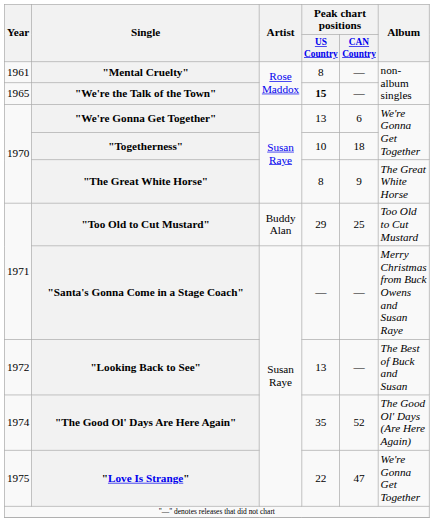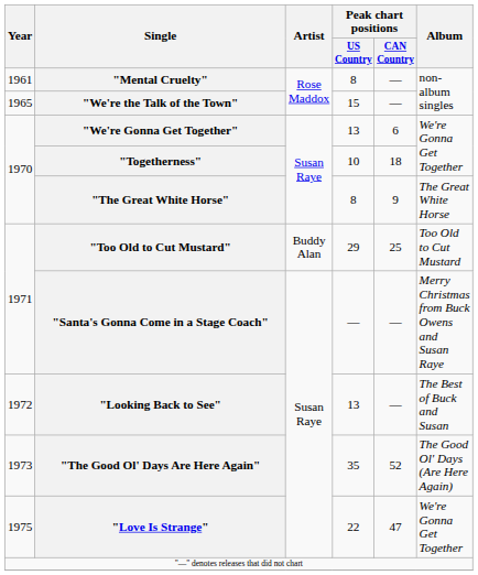 <table class="wikitable plainrowheaders" style="text-align:center;">
 <tr>
 <th rowspan="2">Year</th>
 <th rowspan="2" style="width:24em;">Single</th>
 <th rowspan="2">Artist</th>
 <th colspan="2">Peak chart<br>positions</th>
 <th rowspan="2">Album</th>
 </tr>
 <tr style="font-size:smaller;">
 <th width="45"><a href='#'>US Country</a></th>
 <th width="45"><a href='#'>CAN Country</a></th>
 </tr>
 <tr>
 <td>1961</td>
 <th scope="row">"Mental Cruelty"</th>
 <td rowspan="2"><a href='#'>Rose Maddox</a></td>
 <td>8</td>
 <td>—</td>
 <td align="left" rowspan="2">non-album singles</td>
 </tr>
 <tr>
 <td>1965</td>
 <th scope="row">"We're the Talk of the Town"</th>
-<td><strong>15</strong></td>
+<td>15</td>
 <td>—</td>
 </tr>
 <tr>
 <td rowspan="3">1970</td>
 <th scope="row">"We're Gonna Get Together"</th>
 <td rowspan="3"><a href='#'>Susan Raye</a></td>
 <td>13</td>
 <td>6</td>
 <td align="left" rowspan="2"><em>We're Gonna Get Together</em></td>
 </tr>
 <tr>
 <th scope="row">"Togetherness"</th>
 <td>10</td>
 <td>18</td>
 </tr>
 <tr>
 <th scope="row">"The Great White Horse"</th>
 <td>8</td>
 <td>9</td>
 <td align="left"><em>The Great White Horse</em></td>
 </tr>
 <tr>
 <td rowspan="2">1971</td>
 <th scope="row">"Too Old to Cut Mustard"</th>
 <td>Buddy Alan</td>
 <td>29</td>
 <td>25</td>
 <td align="left"><em>Too Old to Cut Mustard</em></td>
 </tr>
 <tr>
 <th scope="row">"Santa's Gonna Come in a Stage Coach"</th>
 <td rowspan="4">Susan Raye</td>
 <td>—</td>
 <td>—</td>
 <td align="left"><em>Merry Christmas from Buck Owens and Susan Raye</em></td>
 </tr>
 <tr>
 <td>1972</td>
 <th scope="row">"Looking Back to See"</th>
 <td>13</td>
 <td>—</td>
 <td align="left"><em>The Best of Buck and Susan</em></td>
 </tr>
 <tr>
-<td>1974</td>
+<td>1973</td>
 <th scope="row">"The Good Ol' Days Are Here Again"</th>
 <td>35</td>
 <td>52</td>
 <td align="left"><em>The Good Ol' Days (Are Here Again)</em></td>
 </tr>
 <tr>
 <td>1975</td>
 <th scope="row">"<a href='#'>Love Is Strange</a>"</th>
 <td>22</td>
 <td>47</td>
 <td align="left"><em>We're Gonna Get Together</em></td>
 </tr>
 <tr>
 <td colspan="6" style="font-size: 8pt">"—" denotes releases that did not chart</td>
 </tr>
 <tr>
 </tr>
 </table>
